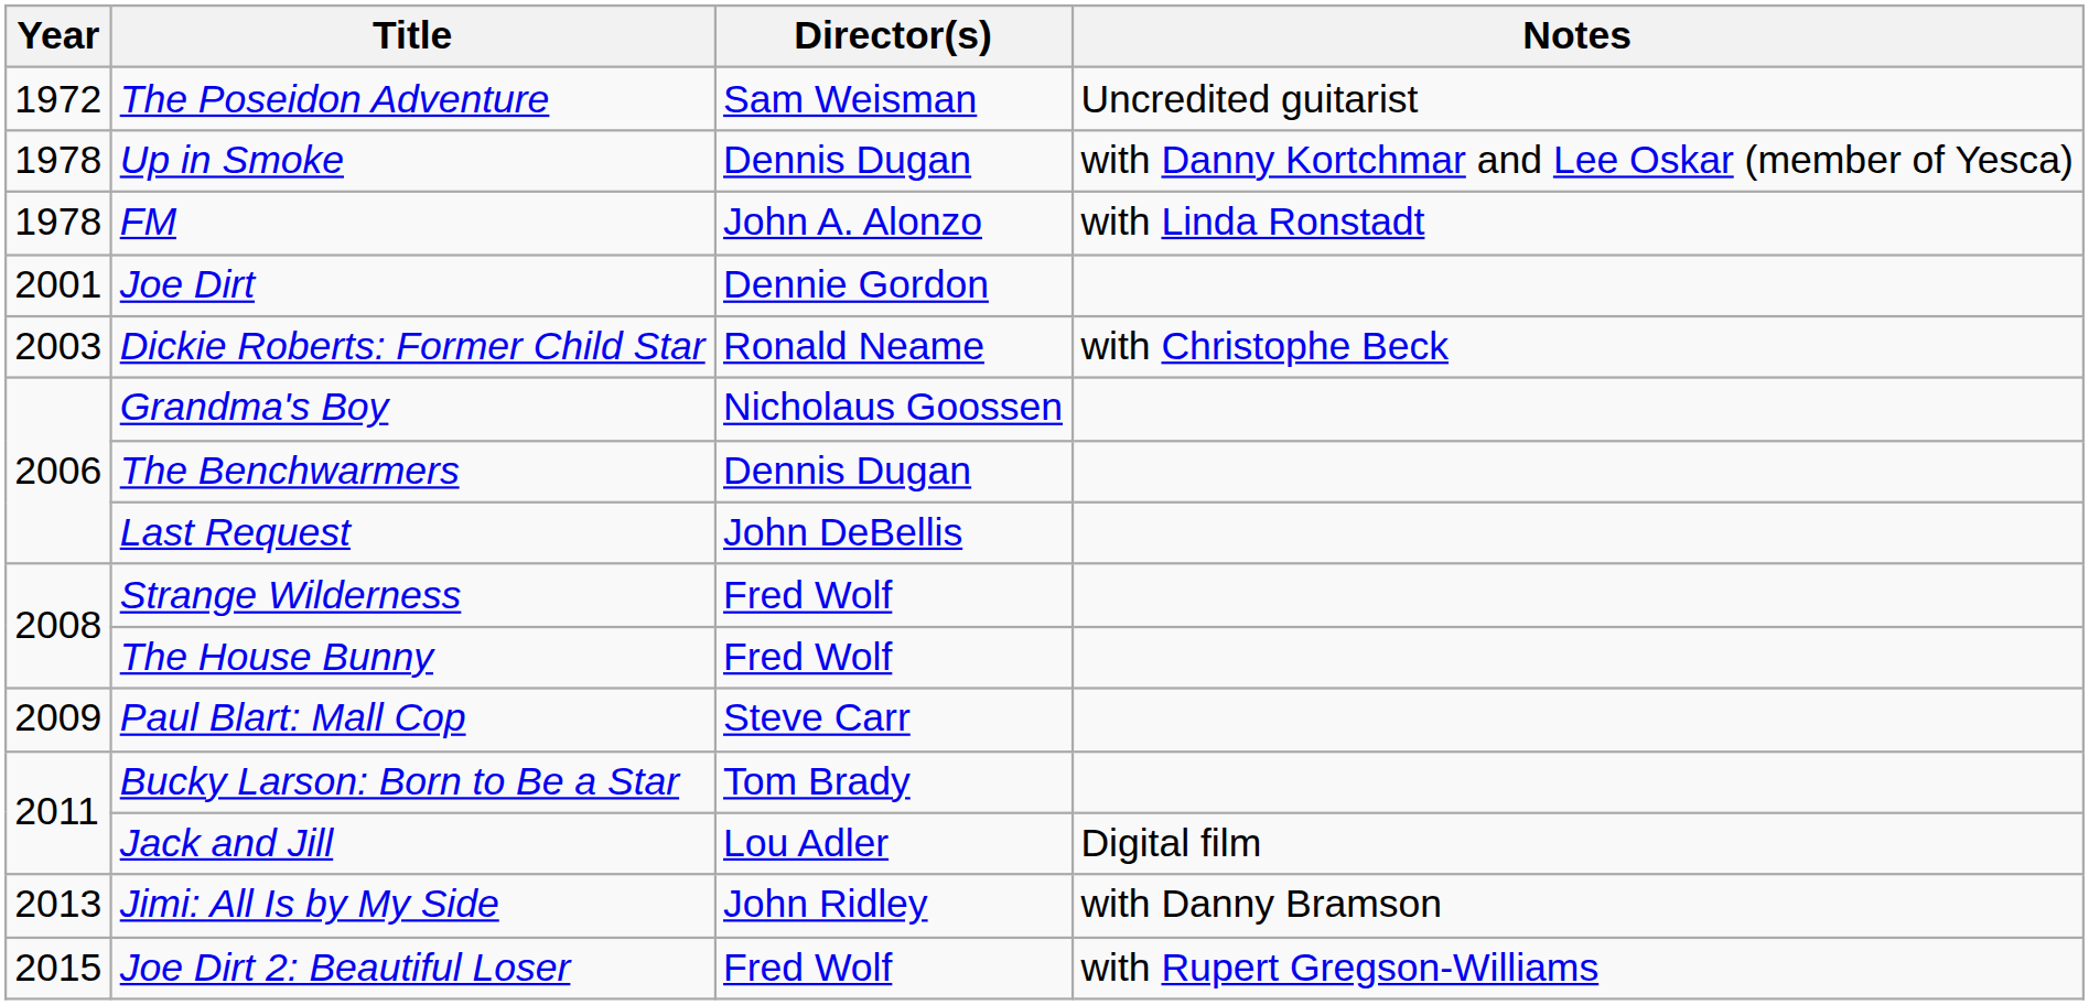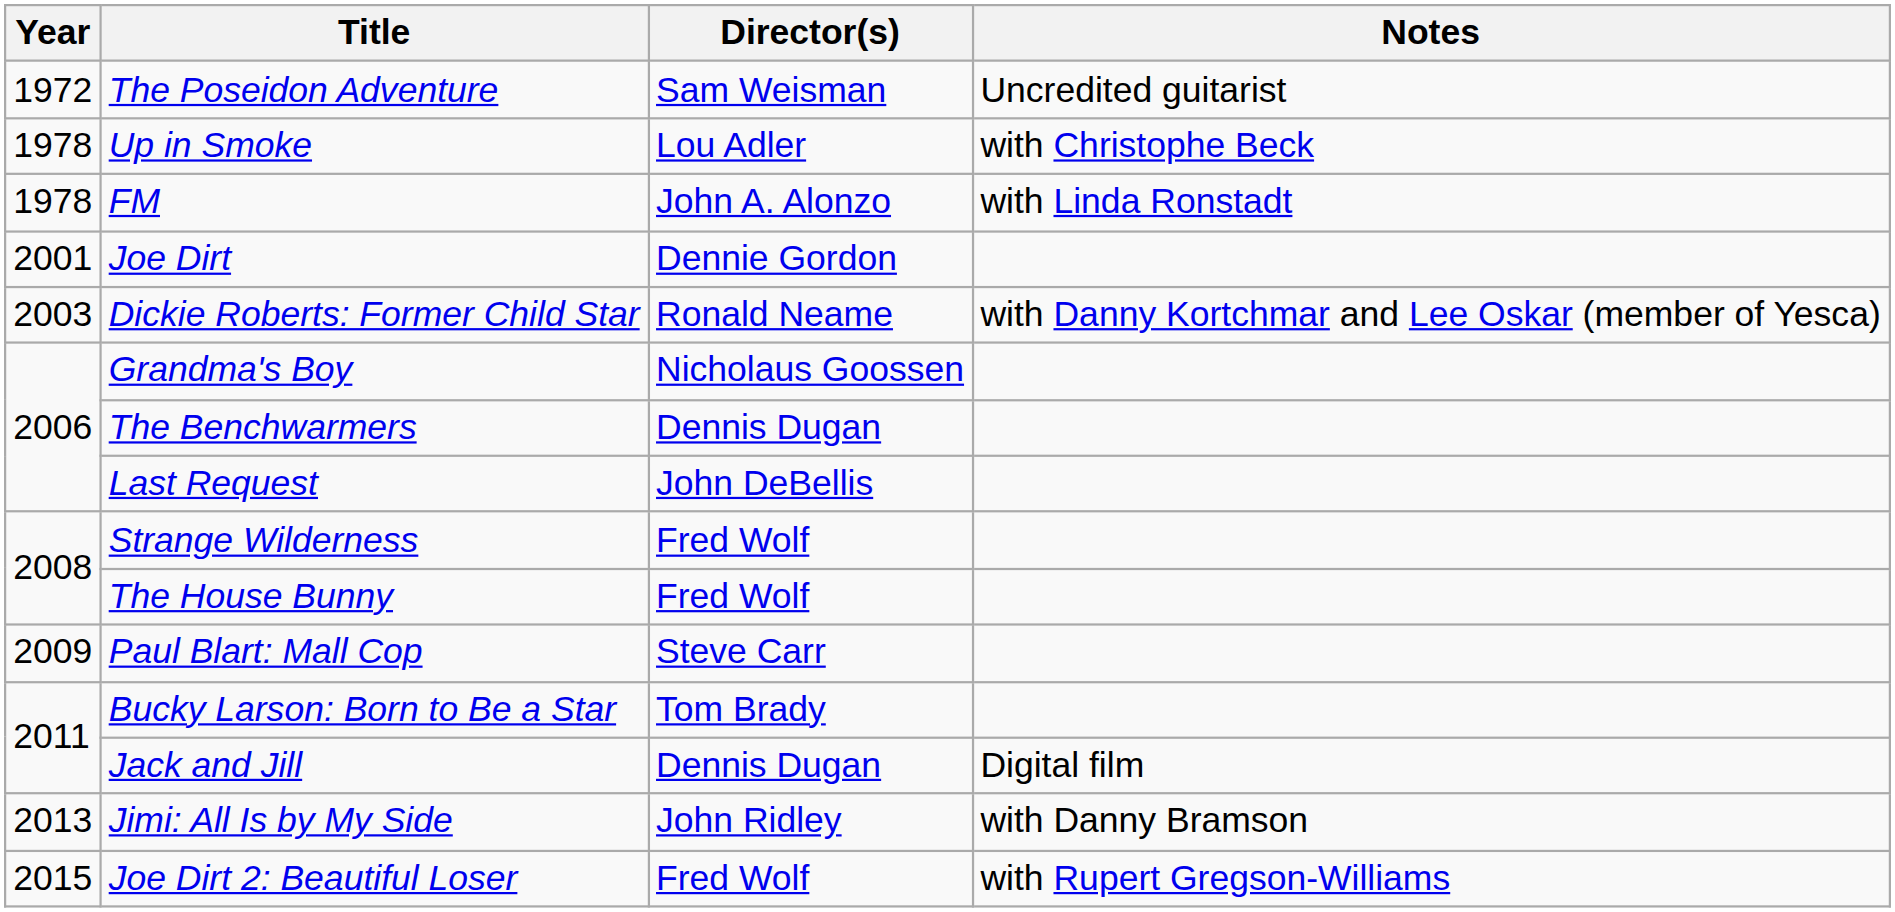 <table class="wikitable sortable">
 <tr>
 <th>Year</th>
 <th>Title</th>
 <th>Director(s)</th>
 <th>Notes</th>
 </tr>
 <tr>
 <td>1972</td>
 <td><em><a href='#'>The Poseidon Adventure</a></em></td>
 <td><a href='#'>Sam Weisman</a></td>
 <td>Uncredited guitarist</td>
 </tr>
 <tr>
 <td>1978</td>
 <td><em><a href='#'>Up in Smoke</a></em></td>
-<td><a href='#'>Dennis Dugan</a></td>
-<td>with <a href='#'>Danny Kortchmar</a> and <a href='#'>Lee Oskar</a> (member of Yesca)</td>
+<td><a href='#'>Lou Adler</a></td>
+<td>with <a href='#'>Christophe Beck</a></td>
 </tr>
 <tr>
 <td>1978</td>
 <td><em><a href='#'>FM</a></em></td>
 <td><a href='#'>John A. Alonzo</a></td>
 <td>with <a href='#'>Linda Ronstadt</a></td>
 </tr>
 <tr>
 <td>2001</td>
 <td><em><a href='#'>Joe Dirt</a></em></td>
 <td><a href='#'>Dennie Gordon</a></td>
 <td></td>
 </tr>
 <tr>
 <td>2003</td>
 <td><em><a href='#'>Dickie Roberts: Former Child Star</a></em></td>
 <td><a href='#'>Ronald Neame</a></td>
-<td>with <a href='#'>Christophe Beck</a></td>
+<td>with <a href='#'>Danny Kortchmar</a> and <a href='#'>Lee Oskar</a> (member of Yesca)</td>
 </tr>
 <tr>
 <td rowspan="3">2006</td>
 <td><em><a href='#'>Grandma's Boy</a></em></td>
 <td><a href='#'>Nicholaus Goossen</a></td>
 <td></td>
 </tr>
 <tr>
 <td><em><a href='#'>The Benchwarmers</a></em></td>
 <td><a href='#'>Dennis Dugan</a></td>
 <td></td>
 </tr>
 <tr>
 <td><em><a href='#'>Last Request</a></em></td>
 <td><a href='#'>John DeBellis</a></td>
 <td></td>
 </tr>
 <tr>
 <td rowspan="2">2008</td>
 <td><em><a href='#'>Strange Wilderness</a></em></td>
 <td><a href='#'>Fred Wolf</a></td>
 <td></td>
 </tr>
 <tr>
 <td><em><a href='#'>The House Bunny</a></em></td>
 <td><a href='#'>Fred Wolf</a></td>
 <td></td>
 </tr>
 <tr>
 <td>2009</td>
 <td><em><a href='#'>Paul Blart: Mall Cop</a></em></td>
 <td><a href='#'>Steve Carr</a></td>
 <td></td>
 </tr>
 <tr>
 <td rowspan="2">2011</td>
 <td><em><a href='#'>Bucky Larson: Born to Be a Star</a></em></td>
 <td><a href='#'>Tom Brady</a></td>
 <td></td>
 </tr>
 <tr>
 <td><em><a href='#'>Jack and Jill</a></em></td>
-<td><a href='#'>Lou Adler</a></td>
+<td><a href='#'>Dennis Dugan</a></td>
 <td>Digital film</td>
 </tr>
 <tr>
 <td>2013</td>
 <td><em><a href='#'>Jimi: All Is by My Side</a></em></td>
 <td><a href='#'>John Ridley</a></td>
 <td>with Danny Bramson</td>
 </tr>
 <tr>
 <td>2015</td>
 <td><em><a href='#'>Joe Dirt 2: Beautiful Loser</a></em></td>
 <td><a href='#'>Fred Wolf</a></td>
 <td>with <a href='#'>Rupert Gregson-Williams</a></td>
 </tr>
 </table>
